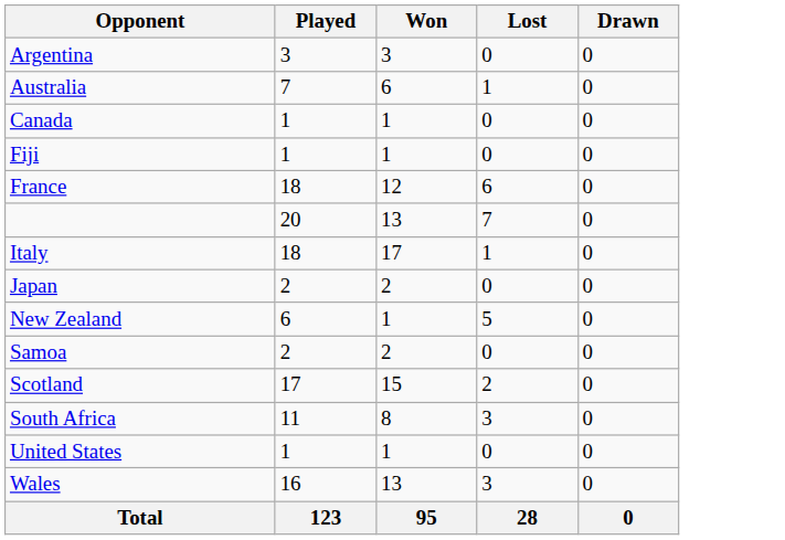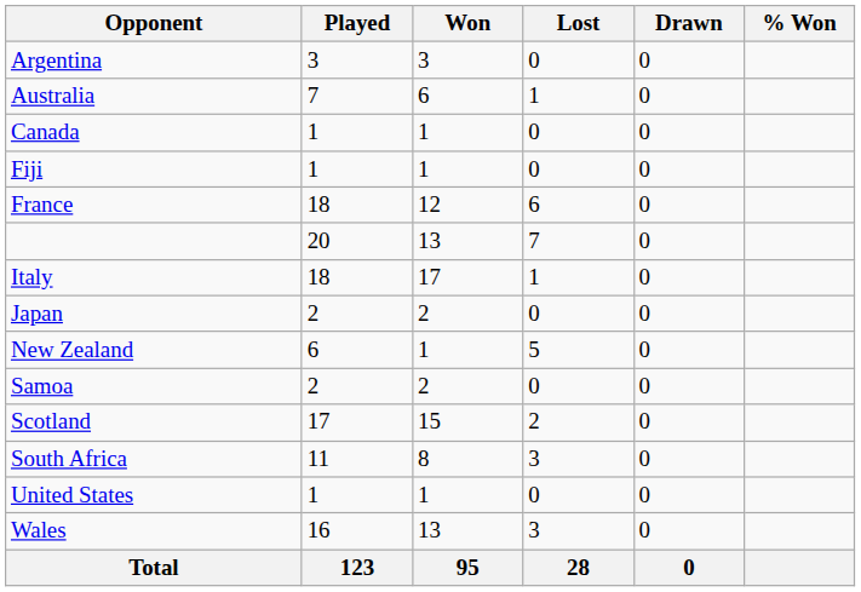 <table class="wikitable sortable">
 <tr>
 <th width=200>Opponent</th>
 <th width=70>Played</th>
 <th width=70>Won</th>
 <th width=70>Lost</th>
 <th width=70>Drawn</th>
+<th width=70>% Won</th>
 </tr>
 <tr>
 <td> <a href='#'>Argentina</a></td>
 <td>3</td>
 <td>3</td>
 <td>0</td>
 <td>0</td>
+<td></td>
 </tr>
 <tr>
 <td> <a href='#'>Australia</a></td>
 <td>7</td>
 <td>6</td>
 <td>1</td>
 <td>0</td>
+<td></td>
 </tr>
 <tr>
 <td> <a href='#'>Canada</a></td>
 <td>1</td>
 <td>1</td>
 <td>0</td>
 <td>0</td>
+<td></td>
 </tr>
 <tr>
 <td> <a href='#'>Fiji</a></td>
 <td>1</td>
 <td>1</td>
 <td>0</td>
 <td>0</td>
+<td></td>
 </tr>
 <tr>
 <td> <a href='#'>France</a></td>
 <td>18</td>
 <td>12</td>
 <td>6</td>
 <td>0</td>
+<td></td>
 </tr>
 <tr>
 <td></td>
 <td>20</td>
 <td>13</td>
 <td>7</td>
 <td>0</td>
+<td></td>
 </tr>
 <tr>
 <td> <a href='#'>Italy</a></td>
 <td>18</td>
 <td>17</td>
 <td>1</td>
 <td>0</td>
+<td></td>
 </tr>
 <tr>
 <td> <a href='#'>Japan</a></td>
 <td>2</td>
 <td>2</td>
 <td>0</td>
 <td>0</td>
+<td></td>
 </tr>
 <tr>
 <td> <a href='#'>New Zealand</a></td>
 <td>6</td>
 <td>1</td>
 <td>5</td>
 <td>0</td>
+<td></td>
 </tr>
 <tr>
 <td> <a href='#'>Samoa</a></td>
 <td>2</td>
 <td>2</td>
 <td>0</td>
 <td>0</td>
+<td></td>
 </tr>
 <tr>
 <td> <a href='#'>Scotland</a></td>
 <td>17</td>
 <td>15</td>
 <td>2</td>
 <td>0</td>
+<td></td>
 </tr>
 <tr>
 <td> <a href='#'>South Africa</a></td>
 <td>11</td>
 <td>8</td>
 <td>3</td>
 <td>0</td>
+<td></td>
 </tr>
 <tr>
 <td> <a href='#'>United States</a></td>
 <td>1</td>
 <td>1</td>
 <td>0</td>
 <td>0</td>
+<td></td>
 </tr>
 <tr>
 <td> <a href='#'>Wales</a></td>
 <td>16</td>
 <td>13</td>
 <td>3</td>
 <td>0</td>
+<td></td>
 </tr>
 <tr class="sortbottom">
 <th>Total</th>
 <th>123</th>
 <th>95</th>
 <th>28</th>
 <th>0</th>
+<th></th>
 </tr>
 </table>
